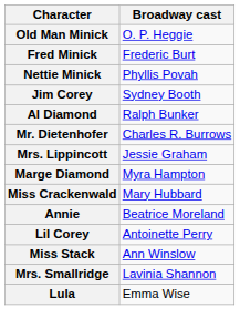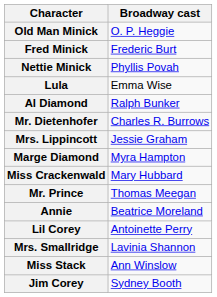 <table class="wikitable sortable plainrowheaders">
 <tr>
 <th scope="col">Character</th>
 <th scope="col">Broadway cast</th>
 </tr>
 <tr>
 <th scope="row">Old Man Minick</th>
 <td><a href='#'>O. P. Heggie</a></td>
 </tr>
 <tr>
 <th scope="row">Fred Minick</th>
 <td><a href='#'>Frederic Burt</a></td>
 </tr>
 <tr>
 <th scope="row">Nettie Minick</th>
 <td><a href='#'>Phyllis Povah</a></td>
 </tr>
 <tr>
-<th scope="row">Jim Corey</th>
-<td><a href='#'>Sydney Booth</a></td>
+<th scope="row">Lula</th>
+<td>Emma Wise</td>
 </tr>
 <tr>
 <th scope="row">Al Diamond</th>
 <td><a href='#'>Ralph Bunker</a></td>
 </tr>
 <tr>
 <th scope="row">Mr. Dietenhofer</th>
 <td><a href='#'>Charles R. Burrows</a></td>
 </tr>
 <tr>
 <th scope="row">Mrs. Lippincott</th>
 <td><a href='#'>Jessie Graham</a></td>
 </tr>
 <tr>
 <th scope="row">Marge Diamond</th>
 <td><a href='#'>Myra Hampton</a></td>
 </tr>
 <tr>
 <th scope="row">Miss Crackenwald</th>
 <td><a href='#'>Mary Hubbard</a></td>
 </tr>
 <tr>
+<th scope="row">Mr. Prince</th>
+<td><a href='#'>Thomas Meegan</a></td>
+</tr>
+<tr>
 <th scope="row">Annie</th>
 <td><a href='#'>Beatrice Moreland</a></td>
 </tr>
 <tr>
 <th scope="row">Lil Corey</th>
 <td><a href='#'>Antoinette Perry</a></td>
 </tr>
 <tr>
+<th scope="row">Mrs. Smallridge</th>
+<td><a href='#'>Lavinia Shannon</a></td>
+</tr>
+<tr>
 <th scope="row">Miss Stack</th>
 <td><a href='#'>Ann Winslow</a></td>
 </tr>
 <tr>
-<th scope="row">Mrs. Smallridge</th>
-<td><a href='#'>Lavinia Shannon</a></td>
-</tr>
-<tr>
-<th scope="row">Lula</th>
-<td>Emma Wise</td>
+<th scope="row">Jim Corey</th>
+<td><a href='#'>Sydney Booth</a></td>
 </tr>
 </table>
